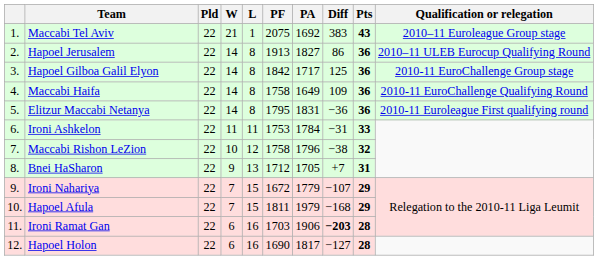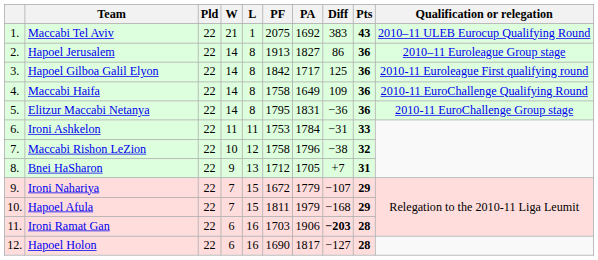 <table class="wikitable sortable" style="text-align:center">
 <tr>
 <th width=15></th>
 <th width=220>Team</th>
 <th width=20>Pld</th>
 <th width=20>W</th>
 <th width=20>L</th>
 <th width=20>PF</th>
 <th width=20>PA</th>
 <th width=30>Diff</th>
 <th width=20>Pts</th>
 <th>Qualification or relegation</th>
 </tr>
 <tr bgcolor="#ddffdd">
 <td>1.</td>
 <td align=left><a href='#'>Maccabi Tel Aviv</a></td>
 <td>22</td>
 <td>21</td>
 <td>1</td>
 <td>2075</td>
 <td>1692</td>
 <td>383</td>
 <td><strong>43</strong></td>
-<td><a href='#'>2010–11 Euroleague Group stage</a></td>
+<td><a href='#'>2010–11 ULEB Eurocup Qualifying Round</a></td>
 </tr>
 <tr bgcolor="#ddffdd">
 <td>2.</td>
 <td align=left><a href='#'>Hapoel Jerusalem</a></td>
 <td>22</td>
 <td>14</td>
 <td>8</td>
 <td>1913</td>
 <td>1827</td>
 <td>86</td>
 <td><strong>36</strong></td>
-<td><a href='#'>2010–11 ULEB Eurocup Qualifying Round</a></td>
+<td><a href='#'>2010–11 Euroleague Group stage</a></td>
 </tr>
 <tr bgcolor="#ddffdd">
 <td>3.</td>
 <td align=left><a href='#'>Hapoel Gilboa Galil Elyon</a></td>
 <td>22</td>
 <td>14</td>
 <td>8</td>
 <td>1842</td>
 <td>1717</td>
 <td>125</td>
 <td><strong>36</strong></td>
-<td><a href='#'>2010-11 EuroChallenge Group stage</a></td>
+<td><a href='#'>2010-11 Euroleague First qualifying round</a></td>
 </tr>
 <tr bgcolor="#ddffdd">
 <td>4.</td>
 <td align=left><a href='#'>Maccabi Haifa</a></td>
 <td>22</td>
 <td>14</td>
 <td>8</td>
 <td>1758</td>
 <td>1649</td>
 <td>109</td>
 <td><strong>36</strong></td>
 <td><a href='#'>2010-11 EuroChallenge Qualifying Round</a></td>
 </tr>
 <tr bgcolor="#ddffdd">
 <td>5.</td>
 <td align=left><a href='#'>Elitzur Maccabi Netanya</a></td>
 <td>22</td>
 <td>14</td>
 <td>8</td>
 <td>1795</td>
 <td>1831</td>
 <td>−36</td>
 <td><strong>36</strong></td>
-<td><a href='#'>2010-11 Euroleague First qualifying round</a></td>
+<td><a href='#'>2010-11 EuroChallenge Group stage</a></td>
 </tr>
 <tr bgcolor="#ddffdd">
 <td>6.</td>
 <td align=left><a href='#'>Ironi Ashkelon</a></td>
 <td>22</td>
 <td>11</td>
 <td>11</td>
 <td>1753</td>
 <td>1784</td>
 <td>−31</td>
 <td><strong>33</strong></td>
 </tr>
 <tr bgcolor="#ddffdd">
 <td>7.</td>
 <td align=left><a href='#'>Maccabi Rishon LeZion</a></td>
 <td>22</td>
 <td>10</td>
 <td>12</td>
 <td>1758</td>
 <td>1796</td>
 <td>−38</td>
 <td><strong>32</strong></td>
 </tr>
 <tr bgcolor="#ddffdd">
 <td>8.</td>
 <td align=left><a href='#'>Bnei HaSharon</a></td>
 <td>22</td>
 <td>9</td>
 <td>13</td>
 <td>1712</td>
 <td>1705</td>
 <td>+7</td>
 <td><strong>31</strong></td>
 </tr>
 <tr bgcolor="#ffdddd">
 <td>9.</td>
 <td align=left><a href='#'>Ironi Nahariya</a></td>
 <td>22</td>
 <td>7</td>
 <td>15</td>
 <td>1672</td>
 <td>1779</td>
 <td>−107</td>
 <td><strong>29</strong></td>
 <td align=center rowspan=3>Relegation to the 2010-11 Liga Leumit</td>
 </tr>
 <tr bgcolor="#ffdddd">
 <td>10.</td>
 <td align=left><a href='#'>Hapoel Afula</a></td>
 <td>22</td>
 <td>7</td>
 <td>15</td>
 <td>1811</td>
 <td>1979</td>
 <td>−168</td>
 <td><strong>29</strong></td>
 </tr>
 <tr bgcolor="#ffdddd">
 <td>11.</td>
 <td align=left><a href='#'>Ironi Ramat Gan</a></td>
 <td>22</td>
 <td>6</td>
 <td>16</td>
 <td>1703</td>
 <td>1906</td>
 <td><strong>−203</strong></td>
 <td><strong>28</strong></td>
 </tr>
 <tr bgcolor="#ffdddd">
 <td>12.</td>
 <td align=left><a href='#'>Hapoel Holon</a></td>
 <td>22</td>
 <td>6</td>
 <td>16</td>
 <td>1690</td>
 <td>1817</td>
 <td>−127</td>
 <td><strong>28</strong></td>
 </tr>
 </table>
